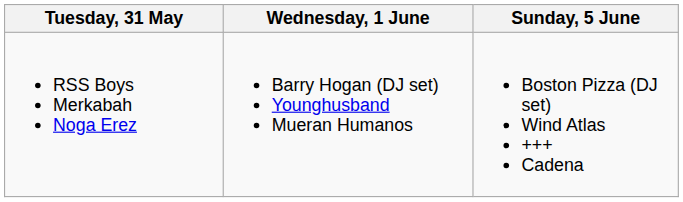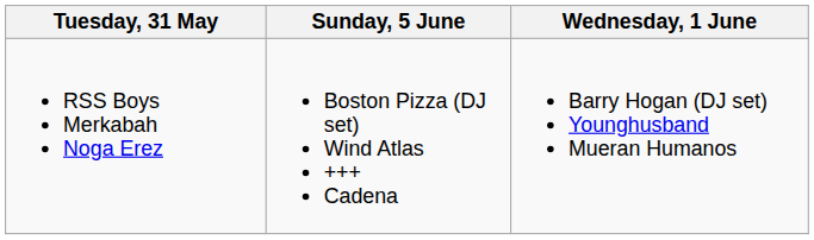 <table class="wikitable">
 <tr>
 <th width="500">Tuesday, 31 May</th>
+<th width="500">Sunday, 5 June</th>
 <th width="500">Wednesday, 1 June</th>
-<th width="500">Sunday, 5 June</th>
 </tr>
 <tr valign="top">
 <td><br><ul><li>RSS Boys</li><li>Merkabah</li><li><a href='#'>Noga Erez</a></li></ul></td>
+<td><br><ul><li>Boston Pizza (DJ set)</li><li>Wind Atlas</li><li>+++</li><li>Cadena</li></ul></td>
 <td><br><ul><li>Barry Hogan (DJ set)</li><li><a href='#'>Younghusband</a></li><li>Mueran Humanos</li></ul></td>
-<td><br><ul><li>Boston Pizza (DJ set)</li><li>Wind Atlas</li><li>+++</li><li>Cadena</li></ul></td>
 </tr>
 </table>
